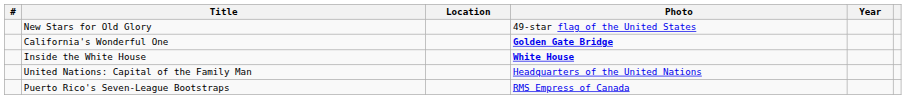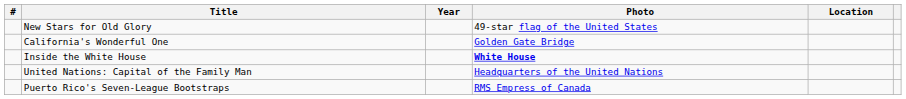 <table class="wikitable sortable" style="width:100%">
 <tr>
 <th scope="col">#</th>
 <th scope="col">Title</th>
+<th scope="col">Year</th>
+<th scope="col">Photo</th>
 <th scope="col">Location</th>
-<th scope="col">Photo</th>
-<th scope="col">Year</th>
 <th scope="col"></th>
 </tr>
 <tr>
 <td scope="row"></td>
 <td>New Stars for Old Glory</td>
 <td></td>
 <td>49-star <a href='#'>flag of the United States</a></td>
 <td></td>
 <td></td>
 </tr>
 <tr>
 <td scope="row"></td>
 <td>California's Wonderful One</td>
 <td></td>
-<td><strong><a href='#'>Golden Gate Bridge</a></strong></td>
+<td><a href='#'>Golden Gate Bridge</a></td>
 <td></td>
 <td></td>
 </tr>
 <tr>
 <td scope="row"></td>
 <td>Inside the White House</td>
 <td></td>
 <td><strong><a href='#'>White House</a></strong></td>
 <td></td>
 <td></td>
 </tr>
 <tr>
 <td scope="row"></td>
 <td>United Nations: Capital of the Family Man</td>
 <td></td>
 <td><a href='#'>Headquarters of the United Nations</a></td>
 <td></td>
 <td></td>
 </tr>
 <tr>
 <td scope="row"></td>
 <td>Puerto Rico's Seven-League Bootstraps</td>
 <td></td>
 <td><a href='#'>RMS Empress of Canada</a></td>
 <td></td>
 <td></td>
 </tr>
 </table>
